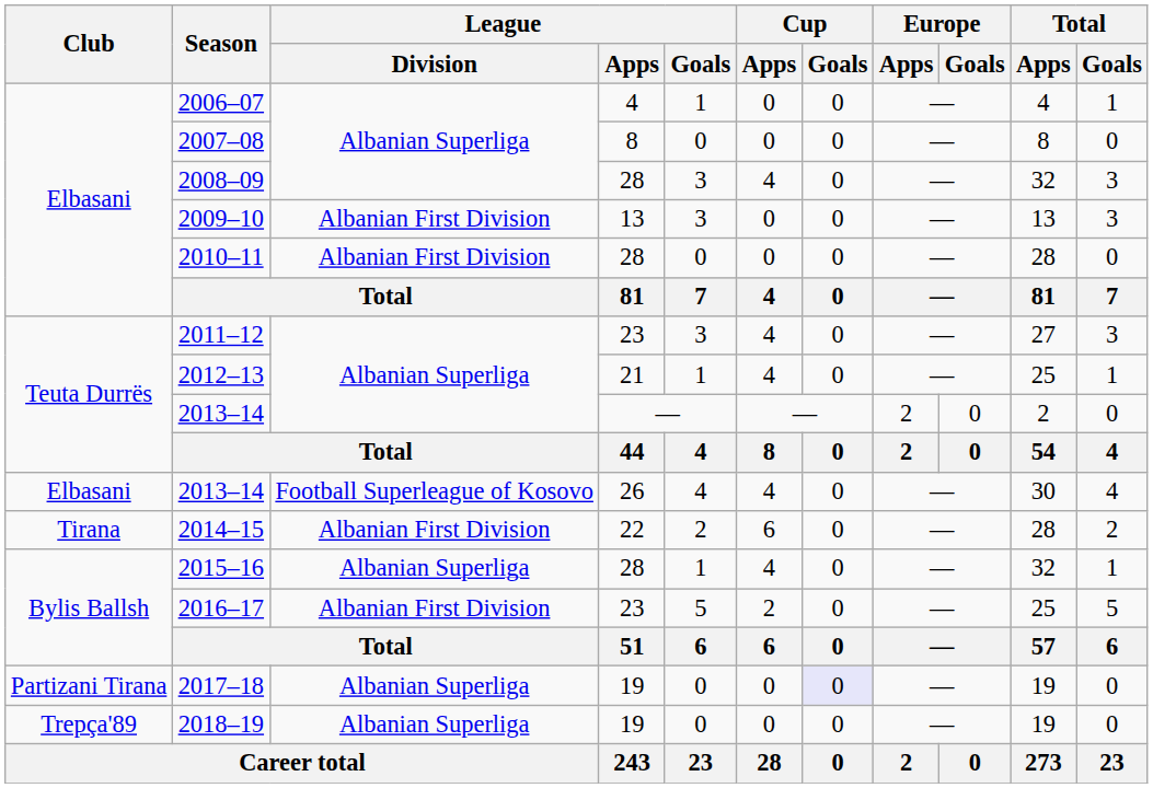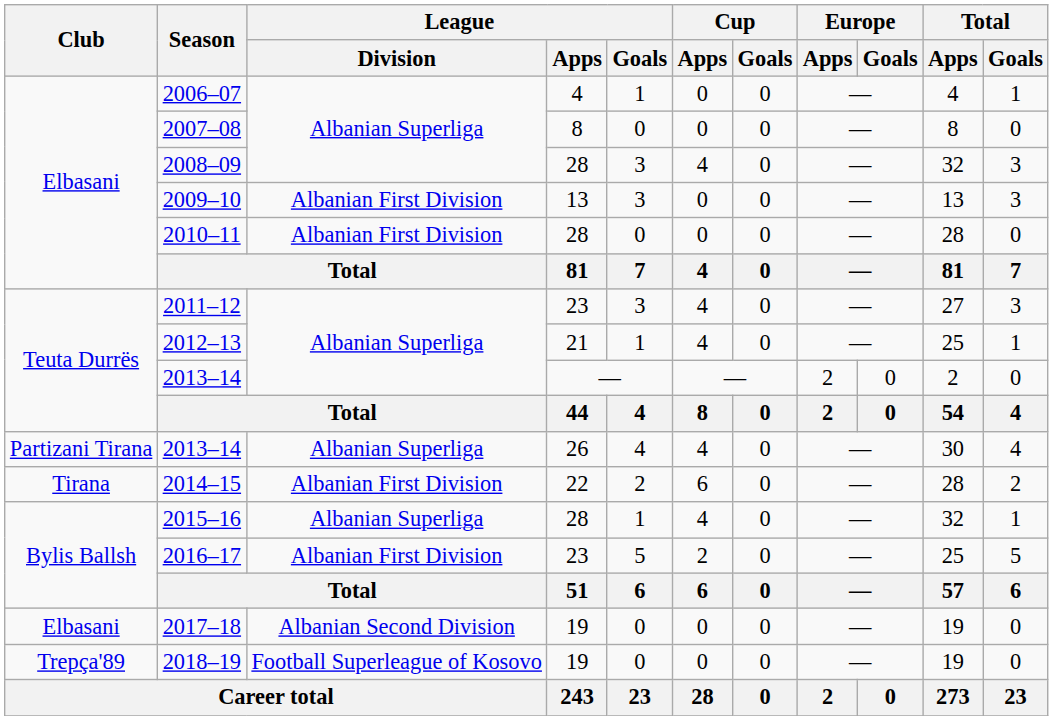 <table class="wikitable" style="text-align:center">
 <tr>
 <th rowspan="2">Club</th>
 <th rowspan="2">Season</th>
 <th colspan="3">League</th>
 <th colspan="2">Cup</th>
 <th colspan="2">Europe</th>
 <th colspan="2">Total</th>
 </tr>
 <tr>
 <th>Division</th>
 <th>Apps</th>
 <th>Goals</th>
 <th>Apps</th>
 <th>Goals</th>
 <th>Apps</th>
 <th>Goals</th>
 <th>Apps</th>
 <th>Goals</th>
 </tr>
 <tr>
 <td rowspan="6"><a href='#'>Elbasani</a></td>
 <td><a href='#'>2006–07</a></td>
 <td rowspan="3"><a href='#'>Albanian Superliga</a></td>
 <td>4</td>
 <td>1</td>
 <td>0</td>
 <td>0</td>
 <td colspan="2">—</td>
 <td>4</td>
 <td>1</td>
 </tr>
 <tr>
 <td><a href='#'>2007–08</a></td>
 <td>8</td>
 <td>0</td>
 <td>0</td>
 <td>0</td>
 <td colspan="2">—</td>
 <td>8</td>
 <td>0</td>
 </tr>
 <tr>
 <td><a href='#'>2008–09</a></td>
 <td>28</td>
 <td>3</td>
 <td>4</td>
 <td>0</td>
 <td colspan="2">—</td>
 <td>32</td>
 <td>3</td>
 </tr>
 <tr>
 <td><a href='#'>2009–10</a></td>
 <td rowspan="1"><a href='#'>Albanian First Division</a></td>
 <td>13</td>
 <td>3</td>
 <td>0</td>
 <td>0</td>
 <td colspan="2">—</td>
 <td>13</td>
 <td>3</td>
 </tr>
 <tr>
 <td><a href='#'>2010–11</a></td>
 <td rowspan="1"><a href='#'>Albanian First Division</a></td>
 <td>28</td>
 <td>0</td>
 <td>0</td>
 <td>0</td>
 <td colspan="2">—</td>
 <td>28</td>
 <td>0</td>
 </tr>
 <tr>
 <th colspan="2">Total</th>
 <th>81</th>
 <th>7</th>
 <th>4</th>
 <th>0</th>
 <th colspan="2">—</th>
 <th>81</th>
 <th>7</th>
 </tr>
 <tr>
 <td rowspan="4"><a href='#'>Teuta Durrës</a></td>
 <td><a href='#'>2011–12</a></td>
 <td rowspan="3"><a href='#'>Albanian Superliga</a></td>
 <td>23</td>
 <td>3</td>
 <td>4</td>
 <td>0</td>
 <td colspan="2">—</td>
 <td>27</td>
 <td>3</td>
 </tr>
 <tr>
 <td><a href='#'>2012–13</a></td>
 <td>21</td>
 <td>1</td>
 <td>4</td>
 <td>0</td>
 <td colspan="2">—</td>
 <td>25</td>
 <td>1</td>
 </tr>
 <tr>
 <td><a href='#'>2013–14</a></td>
 <td colspan="2">—</td>
 <td colspan="2">—</td>
 <td>2</td>
 <td>0</td>
 <td>2</td>
 <td>0</td>
 </tr>
 <tr>
 <th colspan="2">Total</th>
 <th>44</th>
 <th>4</th>
 <th>8</th>
 <th>0</th>
 <th>2</th>
 <th>0</th>
 <th>54</th>
 <th>4</th>
 </tr>
 <tr>
-<td rowspan="1"><a href='#'>Elbasani</a></td>
+<td rowspan="1"><a href='#'>Partizani Tirana</a></td>
 <td><a href='#'>2013–14</a></td>
-<td rowspan="1"><a href='#'>Football Superleague of Kosovo</a></td>
+<td rowspan="1"><a href='#'>Albanian Superliga</a></td>
 <td>26</td>
 <td>4</td>
 <td>4</td>
 <td>0</td>
 <td colspan="2">—</td>
 <td>30</td>
 <td>4</td>
 </tr>
 <tr>
 <td rowspan="1"><a href='#'>Tirana</a></td>
 <td><a href='#'>2014–15</a></td>
 <td rowspan="1"><a href='#'>Albanian First Division</a></td>
 <td>22</td>
 <td>2</td>
 <td>6</td>
 <td>0</td>
 <td colspan="2">—</td>
 <td>28</td>
 <td>2</td>
 </tr>
 <tr>
 <td rowspan="3"><a href='#'>Bylis Ballsh</a></td>
 <td><a href='#'>2015–16</a></td>
 <td rowspan="1"><a href='#'>Albanian Superliga</a></td>
 <td>28</td>
 <td>1</td>
 <td>4</td>
 <td>0</td>
 <td colspan="2">—</td>
 <td>32</td>
 <td>1</td>
 </tr>
 <tr>
 <td><a href='#'>2016–17</a></td>
 <td rowspan="1"><a href='#'>Albanian First Division</a></td>
 <td>23</td>
 <td>5</td>
 <td>2</td>
 <td>0</td>
 <td colspan="2">—</td>
 <td>25</td>
 <td>5</td>
 </tr>
 <tr>
 <th colspan="2">Total</th>
 <th>51</th>
 <th>6</th>
 <th>6</th>
 <th>0</th>
 <th colspan="2">—</th>
 <th>57</th>
 <th>6</th>
 </tr>
 <tr>
-<td rowspan="1"><a href='#'>Partizani Tirana</a></td>
+<td rowspan="1"><a href='#'>Elbasani</a></td>
 <td><a href='#'>2017–18</a></td>
-<td rowspan="1"><a href='#'>Albanian Superliga</a></td>
+<td rowspan="1"><a href='#'>Albanian Second Division</a></td>
 <td>19</td>
 <td>0</td>
 <td>0</td>
-<td style="background: lavender;">0</td>
+<td>0</td>
 <td colspan="2">—</td>
 <td>19</td>
 <td>0</td>
 </tr>
 <tr>
 <td rowspan="1"><a href='#'>Trepça'89</a></td>
 <td><a href='#'>2018–19</a></td>
-<td rowspan="1"><a href='#'>Albanian Superliga</a></td>
+<td rowspan="1"><a href='#'>Football Superleague of Kosovo</a></td>
 <td>19</td>
 <td>0</td>
 <td>0</td>
 <td>0</td>
 <td colspan="2">—</td>
 <td>19</td>
 <td>0</td>
 </tr>
 <tr>
 <th colspan="3">Career total</th>
 <th>243</th>
 <th>23</th>
 <th>28</th>
 <th>0</th>
 <th>2</th>
 <th>0</th>
 <th>273</th>
 <th>23</th>
 </tr>
 </table>
